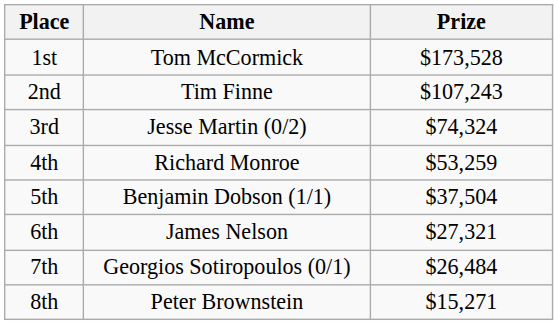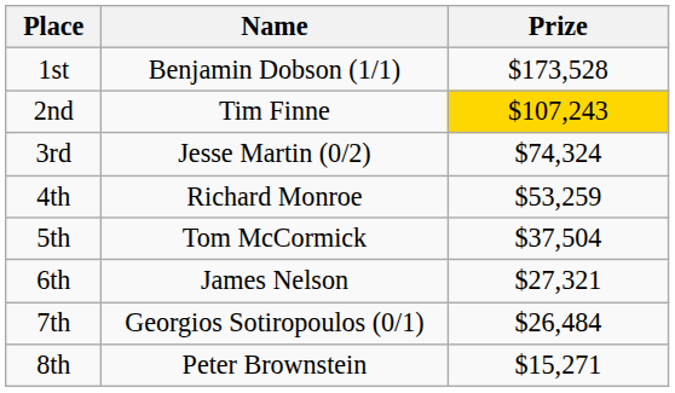 <table class="wikitable">
 <tr>
 <th width="50">Place</th>
 <th width="200">Name</th>
 <th width="125">Prize</th>
 </tr>
 <tr>
 <td align = "center">1st</td>
-<td align = "center">Tom McCormick</td>
+<td align = "center">Benjamin Dobson (1/1)</td>
 <td align = "center">$173,528</td>
 </tr>
 <tr>
 <td align = "center">2nd</td>
 <td align = "center">Tim Finne</td>
-<td align = "center">$107,243</td>
+<td align = "center" style="background: gold;">$107,243</td>
 </tr>
 <tr>
 <td align = "center">3rd</td>
 <td align = "center">Jesse Martin (0/2)</td>
 <td align = "center">$74,324</td>
 </tr>
 <tr>
 <td align = "center">4th</td>
 <td align = "center">Richard Monroe</td>
 <td align = "center">$53,259</td>
 </tr>
 <tr>
 <td align = "center">5th</td>
-<td align = "center">Benjamin Dobson (1/1)</td>
+<td align = "center">Tom McCormick</td>
 <td align = "center">$37,504</td>
 </tr>
 <tr>
 <td align = "center">6th</td>
 <td align = "center">James Nelson</td>
 <td align = "center">$27,321</td>
 </tr>
 <tr>
 <td align = "center">7th</td>
 <td align = "center">Georgios Sotiropoulos (0/1)</td>
 <td align = "center">$26,484</td>
 </tr>
 <tr>
 <td align = "center">8th</td>
 <td align = "center">Peter Brownstein</td>
 <td align = "center">$15,271</td>
 </tr>
 </table>
